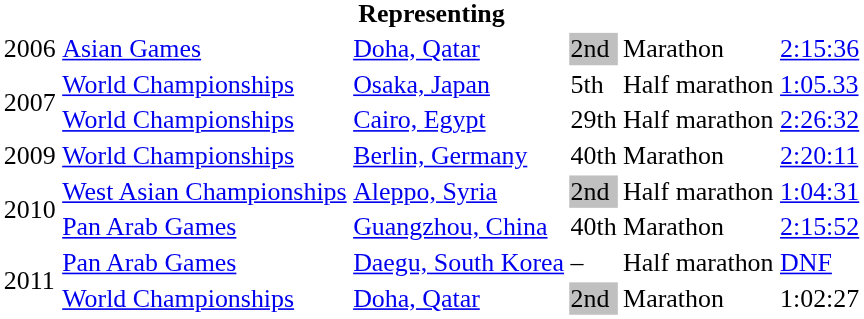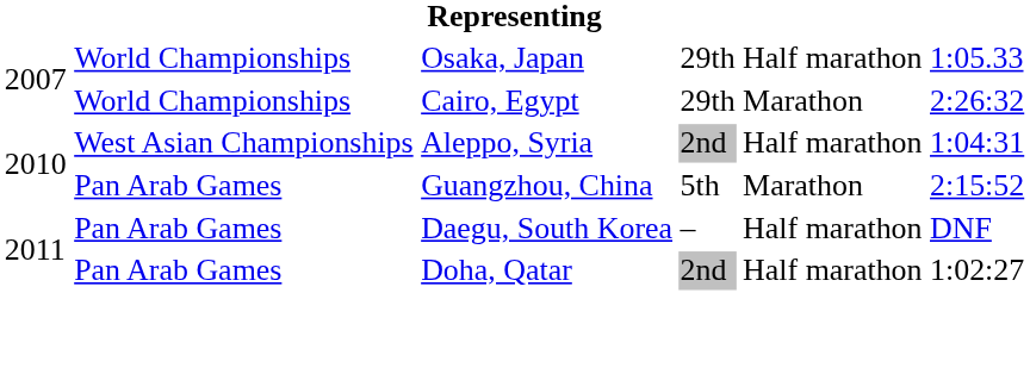 <table>
 <tr>
 <th colspan="6">Representing </th>
 </tr>
 <tr>
-<td>2006</td>
-<td><a href='#'>Asian Games</a></td>
-<td><a href='#'>Doha, Qatar</a></td>
-<td bgcolor=silver>2nd</td>
-<td>Marathon</td>
-<td><a href='#'>2:15:36</a></td>
-</tr>
-<tr>
 <td rowspan=2>2007</td>
 <td><a href='#'>World Championships</a></td>
 <td><a href='#'>Osaka, Japan</a></td>
-<td>5th</td>
+<td>29th</td>
 <td>Half marathon</td>
 <td><a href='#'>1:05.33</a></td>
 </tr>
 <tr>
 <td><a href='#'>World Championships</a></td>
 <td><a href='#'>Cairo, Egypt</a></td>
 <td>29th</td>
-<td>Half marathon</td>
+<td>Marathon</td>
 <td><a href='#'>2:26:32</a></td>
-</tr>
-<tr>
-<td>2009</td>
-<td><a href='#'>World Championships</a></td>
-<td><a href='#'>Berlin, Germany</a></td>
-<td>40th</td>
-<td>Marathon</td>
-<td><a href='#'>2:20:11</a></td>
 </tr>
 <tr>
 <td rowspan=2>2010</td>
 <td><a href='#'>West Asian Championships</a></td>
 <td><a href='#'>Aleppo, Syria</a></td>
 <td bgcolor=silver>2nd</td>
 <td>Half marathon</td>
 <td><a href='#'>1:04:31</a></td>
 </tr>
 <tr>
 <td><a href='#'>Pan Arab Games</a></td>
 <td><a href='#'>Guangzhou, China</a></td>
-<td>40th</td>
+<td>5th</td>
 <td>Marathon</td>
 <td><a href='#'>2:15:52</a></td>
 </tr>
 <tr>
 <td rowspan=2>2011</td>
 <td><a href='#'>Pan Arab Games</a></td>
 <td><a href='#'>Daegu, South Korea</a></td>
 <td>–</td>
 <td>Half marathon</td>
 <td><a href='#'>DNF</a></td>
 </tr>
 <tr>
-<td><a href='#'>World Championships</a></td>
+<td><a href='#'>Pan Arab Games</a></td>
 <td><a href='#'>Doha, Qatar</a></td>
 <td bgcolor=silver>2nd</td>
-<td>Marathon</td>
+<td>Half marathon</td>
 <td>1:02:27</td>
 </tr>
 </table>
